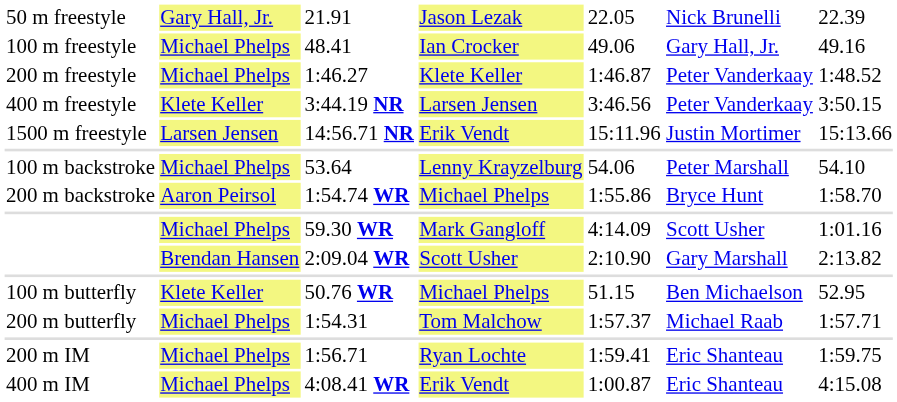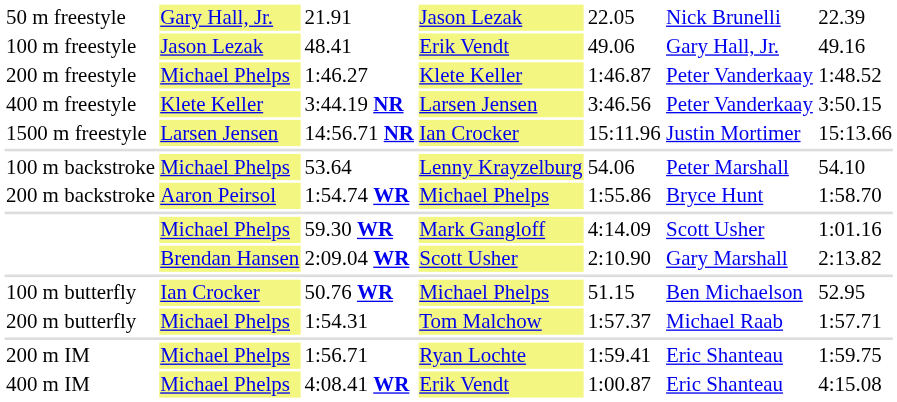 <table>
 <tr valign="top">
 <td>50 m freestyle</td>
 <td bgcolor=#F3F781><a href='#'>Gary Hall, Jr.</a></td>
 <td>21.91</td>
 <td bgcolor=#F3F781><a href='#'>Jason Lezak</a></td>
 <td>22.05</td>
 <td><a href='#'>Nick Brunelli</a></td>
 <td>22.39</td>
 </tr>
 <tr valign="top">
 <td>100 m freestyle</td>
-<td bgcolor=#F3F781><a href='#'>Michael Phelps</a></td>
+<td bgcolor=#F3F781><a href='#'>Jason Lezak</a></td>
 <td>48.41</td>
-<td bgcolor=#F3F781><a href='#'>Ian Crocker</a></td>
+<td bgcolor=#F3F781><a href='#'>Erik Vendt</a></td>
 <td>49.06</td>
 <td><a href='#'>Gary Hall, Jr.</a></td>
 <td>49.16</td>
 </tr>
 <tr valign="top">
 <td>200 m freestyle</td>
 <td bgcolor=#F3F781><a href='#'>Michael Phelps</a></td>
 <td>1:46.27</td>
 <td bgcolor=#F3F781><a href='#'>Klete Keller</a></td>
 <td>1:46.87</td>
 <td><a href='#'>Peter Vanderkaay</a></td>
 <td>1:48.52</td>
 </tr>
 <tr valign="top">
 <td>400 m freestyle</td>
 <td bgcolor=#F3F781><a href='#'>Klete Keller</a></td>
 <td>3:44.19 <strong><a href='#'>NR</a></strong></td>
 <td bgcolor=#F3F781><a href='#'>Larsen Jensen</a></td>
 <td>3:46.56</td>
 <td><a href='#'>Peter Vanderkaay</a></td>
 <td>3:50.15</td>
 </tr>
 <tr valign="top">
 <td>1500 m freestyle</td>
 <td bgcolor=#F3F781><a href='#'>Larsen Jensen</a></td>
 <td>14:56.71 <strong><a href='#'>NR</a></strong></td>
-<td bgcolor=#F3F781><a href='#'>Erik Vendt</a></td>
+<td bgcolor=#F3F781><a href='#'>Ian Crocker</a></td>
 <td>15:11.96</td>
 <td><a href='#'>Justin Mortimer</a></td>
 <td>15:13.66</td>
 </tr>
 <tr bgcolor=#DDDDDD>
 <td colspan=7></td>
 </tr>
 <tr valign="top">
 <td>100 m backstroke</td>
 <td bgcolor=#F3F781><a href='#'>Michael Phelps</a></td>
 <td>53.64</td>
 <td bgcolor=#F3F781><a href='#'>Lenny Krayzelburg</a></td>
 <td>54.06</td>
 <td><a href='#'>Peter Marshall</a></td>
 <td>54.10</td>
 </tr>
 <tr valign="top">
 <td>200 m backstroke</td>
 <td bgcolor=#F3F781><a href='#'>Aaron Peirsol</a></td>
 <td>1:54.74 <strong><a href='#'>WR</a></strong></td>
 <td bgcolor=#F3F781><a href='#'>Michael Phelps</a></td>
 <td>1:55.86</td>
 <td><a href='#'>Bryce Hunt</a></td>
 <td>1:58.70</td>
 </tr>
 <tr bgcolor=#DDDDDD>
 <td colspan=7></td>
 </tr>
 <tr valign="top">
 <td></td>
 <td bgcolor=#F3F781><a href='#'>Michael Phelps</a></td>
 <td>59.30 <strong><a href='#'>WR</a></strong></td>
 <td bgcolor=#F3F781><a href='#'>Mark Gangloff</a></td>
 <td>4:14.09</td>
 <td><a href='#'>Scott Usher</a></td>
 <td>1:01.16</td>
 </tr>
 <tr valign="top">
 <td></td>
 <td bgcolor=#F3F781><a href='#'>Brendan Hansen</a></td>
 <td>2:09.04 <strong><a href='#'>WR</a></strong></td>
 <td bgcolor=#F3F781><a href='#'>Scott Usher</a></td>
 <td>2:10.90</td>
 <td><a href='#'>Gary Marshall</a></td>
 <td>2:13.82</td>
 </tr>
 <tr bgcolor=#DDDDDD>
 <td colspan=7></td>
 </tr>
 <tr valign="top">
 <td>100 m butterfly</td>
-<td bgcolor=#F3F781><a href='#'>Klete Keller</a></td>
+<td bgcolor=#F3F781><a href='#'>Ian Crocker</a></td>
 <td>50.76 <strong><a href='#'>WR</a></strong></td>
 <td bgcolor=#F3F781><a href='#'>Michael Phelps</a></td>
 <td>51.15</td>
 <td><a href='#'>Ben Michaelson</a></td>
 <td>52.95</td>
 </tr>
 <tr valign="top">
 <td>200 m butterfly</td>
 <td bgcolor=#F3F781><a href='#'>Michael Phelps</a></td>
 <td>1:54.31</td>
 <td bgcolor=#F3F781><a href='#'>Tom Malchow</a></td>
 <td>1:57.37</td>
 <td><a href='#'>Michael Raab</a></td>
 <td>1:57.71</td>
 </tr>
 <tr bgcolor=#DDDDDD>
 <td colspan=7></td>
 </tr>
 <tr valign="top">
 <td>200 m IM</td>
 <td bgcolor=#F3F781><a href='#'>Michael Phelps</a></td>
 <td>1:56.71</td>
 <td bgcolor=#F3F781><a href='#'>Ryan Lochte</a></td>
 <td>1:59.41</td>
 <td><a href='#'>Eric Shanteau</a></td>
 <td>1:59.75</td>
 </tr>
 <tr valign="top">
 <td>400 m IM</td>
 <td bgcolor=#F3F781><a href='#'>Michael Phelps</a></td>
 <td>4:08.41 <strong><a href='#'>WR</a></strong></td>
 <td bgcolor=#F3F781><a href='#'>Erik Vendt</a></td>
 <td>1:00.87</td>
 <td><a href='#'>Eric Shanteau</a></td>
 <td>4:15.08</td>
 </tr>
 </table>
